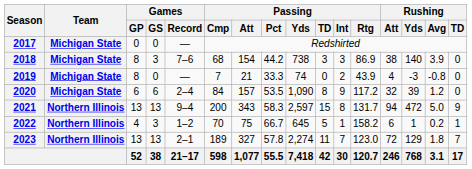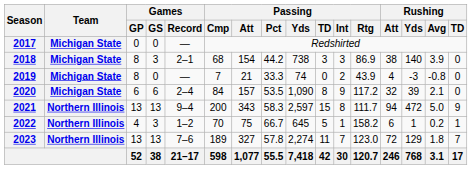 <table class=wikitable style="text-align:center;">
 <tr>
 <th rowspan="2">Season</th>
 <th rowspan="2">Team</th>
 <th colspan="3">Games</th>
 <th colspan="7">Passing</th>
 <th colspan="4">Rushing</th>
 </tr>
 <tr>
 <th>GP</th>
 <th>GS</th>
 <th>Record</th>
 <th>Cmp</th>
 <th>Att</th>
 <th>Pct</th>
 <th>Yds</th>
 <th>TD</th>
 <th>Int</th>
 <th>Rtg</th>
 <th>Att</th>
 <th>Yds</th>
 <th>Avg</th>
 <th>TD</th>
 </tr>
 <tr>
 <th><a href='#'>2017</a></th>
 <th><a href='#'>Michigan State</a></th>
 <td>0</td>
 <td>0</td>
 <td>—</td>
 <td colspan="11"><em>Redshirted </em></td>
 </tr>
 <tr>
 <th><a href='#'>2018</a></th>
 <th><a href='#'>Michigan State</a></th>
 <td>8</td>
 <td>3</td>
-<td>7–6</td>
+<td>2–1</td>
 <td>68</td>
 <td>154</td>
 <td>44.2</td>
 <td>738</td>
 <td>3</td>
 <td>3</td>
 <td>86.9</td>
 <td>38</td>
 <td>140</td>
 <td>3.9</td>
 <td>0</td>
 </tr>
 <tr>
 <th><a href='#'>2019</a></th>
 <th><a href='#'>Michigan State</a></th>
 <td>8</td>
 <td>0</td>
 <td>—</td>
 <td>7</td>
 <td>21</td>
 <td>33.3</td>
 <td>74</td>
 <td>0</td>
 <td>2</td>
 <td>43.9</td>
 <td>4</td>
 <td>-3</td>
 <td>-0.8</td>
 <td>0</td>
 </tr>
 <tr>
 <th><a href='#'>2020</a></th>
 <th><a href='#'>Michigan State</a></th>
 <td>6</td>
 <td>6</td>
 <td>2–4</td>
 <td>84</td>
 <td>157</td>
 <td>53.5</td>
 <td>1,090</td>
 <td>8</td>
 <td>9</td>
 <td>117.2</td>
 <td>32</td>
 <td>39</td>
-<td>1.2</td>
+<td>2.1</td>
 <td>0</td>
 </tr>
 <tr>
 <th><a href='#'>2021</a></th>
 <th><a href='#'>Northern Illinois</a></th>
 <td>13</td>
 <td>13</td>
 <td>9–4</td>
 <td>200</td>
 <td>343</td>
 <td>58.3</td>
 <td>2,597</td>
 <td>15</td>
 <td>8</td>
-<td>131.7</td>
+<td>111.7</td>
 <td>94</td>
 <td>472</td>
 <td>5.0</td>
 <td>9</td>
 </tr>
 <tr>
 <th><a href='#'>2022</a></th>
 <th><a href='#'>Northern Illinois</a></th>
 <td>4</td>
 <td>3</td>
 <td>1–2</td>
 <td>70</td>
 <td>75</td>
 <td>66.7</td>
 <td>645</td>
 <td>5</td>
 <td>1</td>
 <td>158.2</td>
 <td>6</td>
 <td>1</td>
 <td>0.2</td>
 <td>1</td>
 </tr>
 <tr>
 <th><a href='#'>2023</a></th>
 <th><a href='#'>Northern Illinois</a></th>
 <td>13</td>
 <td>13</td>
-<td>2–1</td>
+<td>7–6</td>
 <td>189</td>
 <td>327</td>
 <td>57.8</td>
 <td>2,274</td>
 <td>11</td>
 <td>7</td>
 <td>123.0</td>
 <td>72</td>
 <td>129</td>
 <td>1.8</td>
 <td>7</td>
 </tr>
 <tr>
 <th colspan="2"></th>
 <th>52</th>
 <th>38</th>
 <th>21–17</th>
 <th>598</th>
 <th>1,077</th>
 <th>55.5</th>
 <th>7,418</th>
 <th>42</th>
 <th>30</th>
 <th>120.7</th>
 <th>246</th>
 <th>768</th>
 <th>3.1</th>
 <th>17</th>
 </tr>
 </table>
